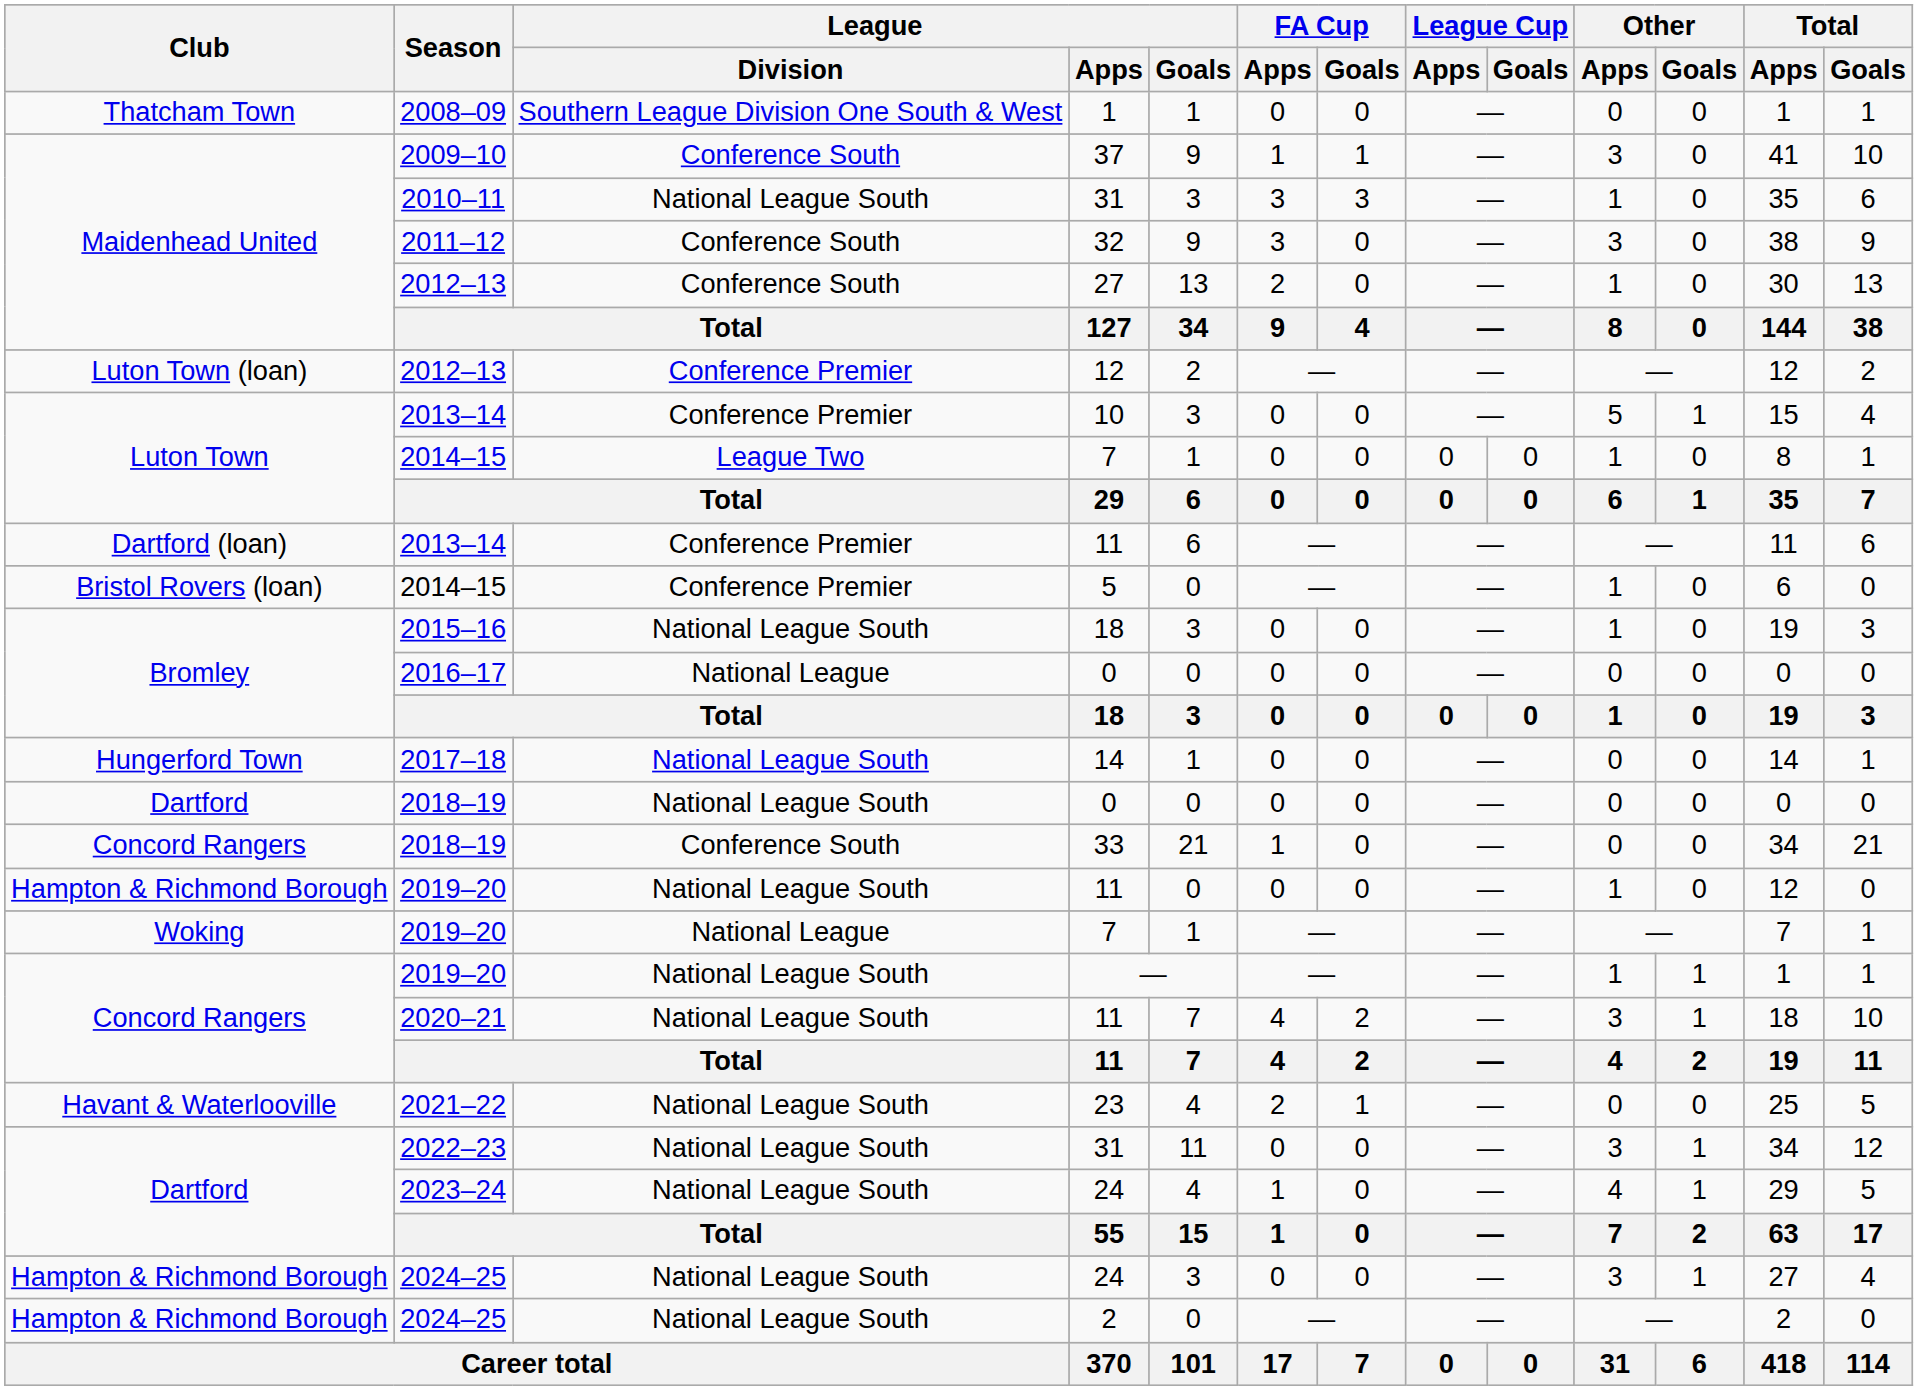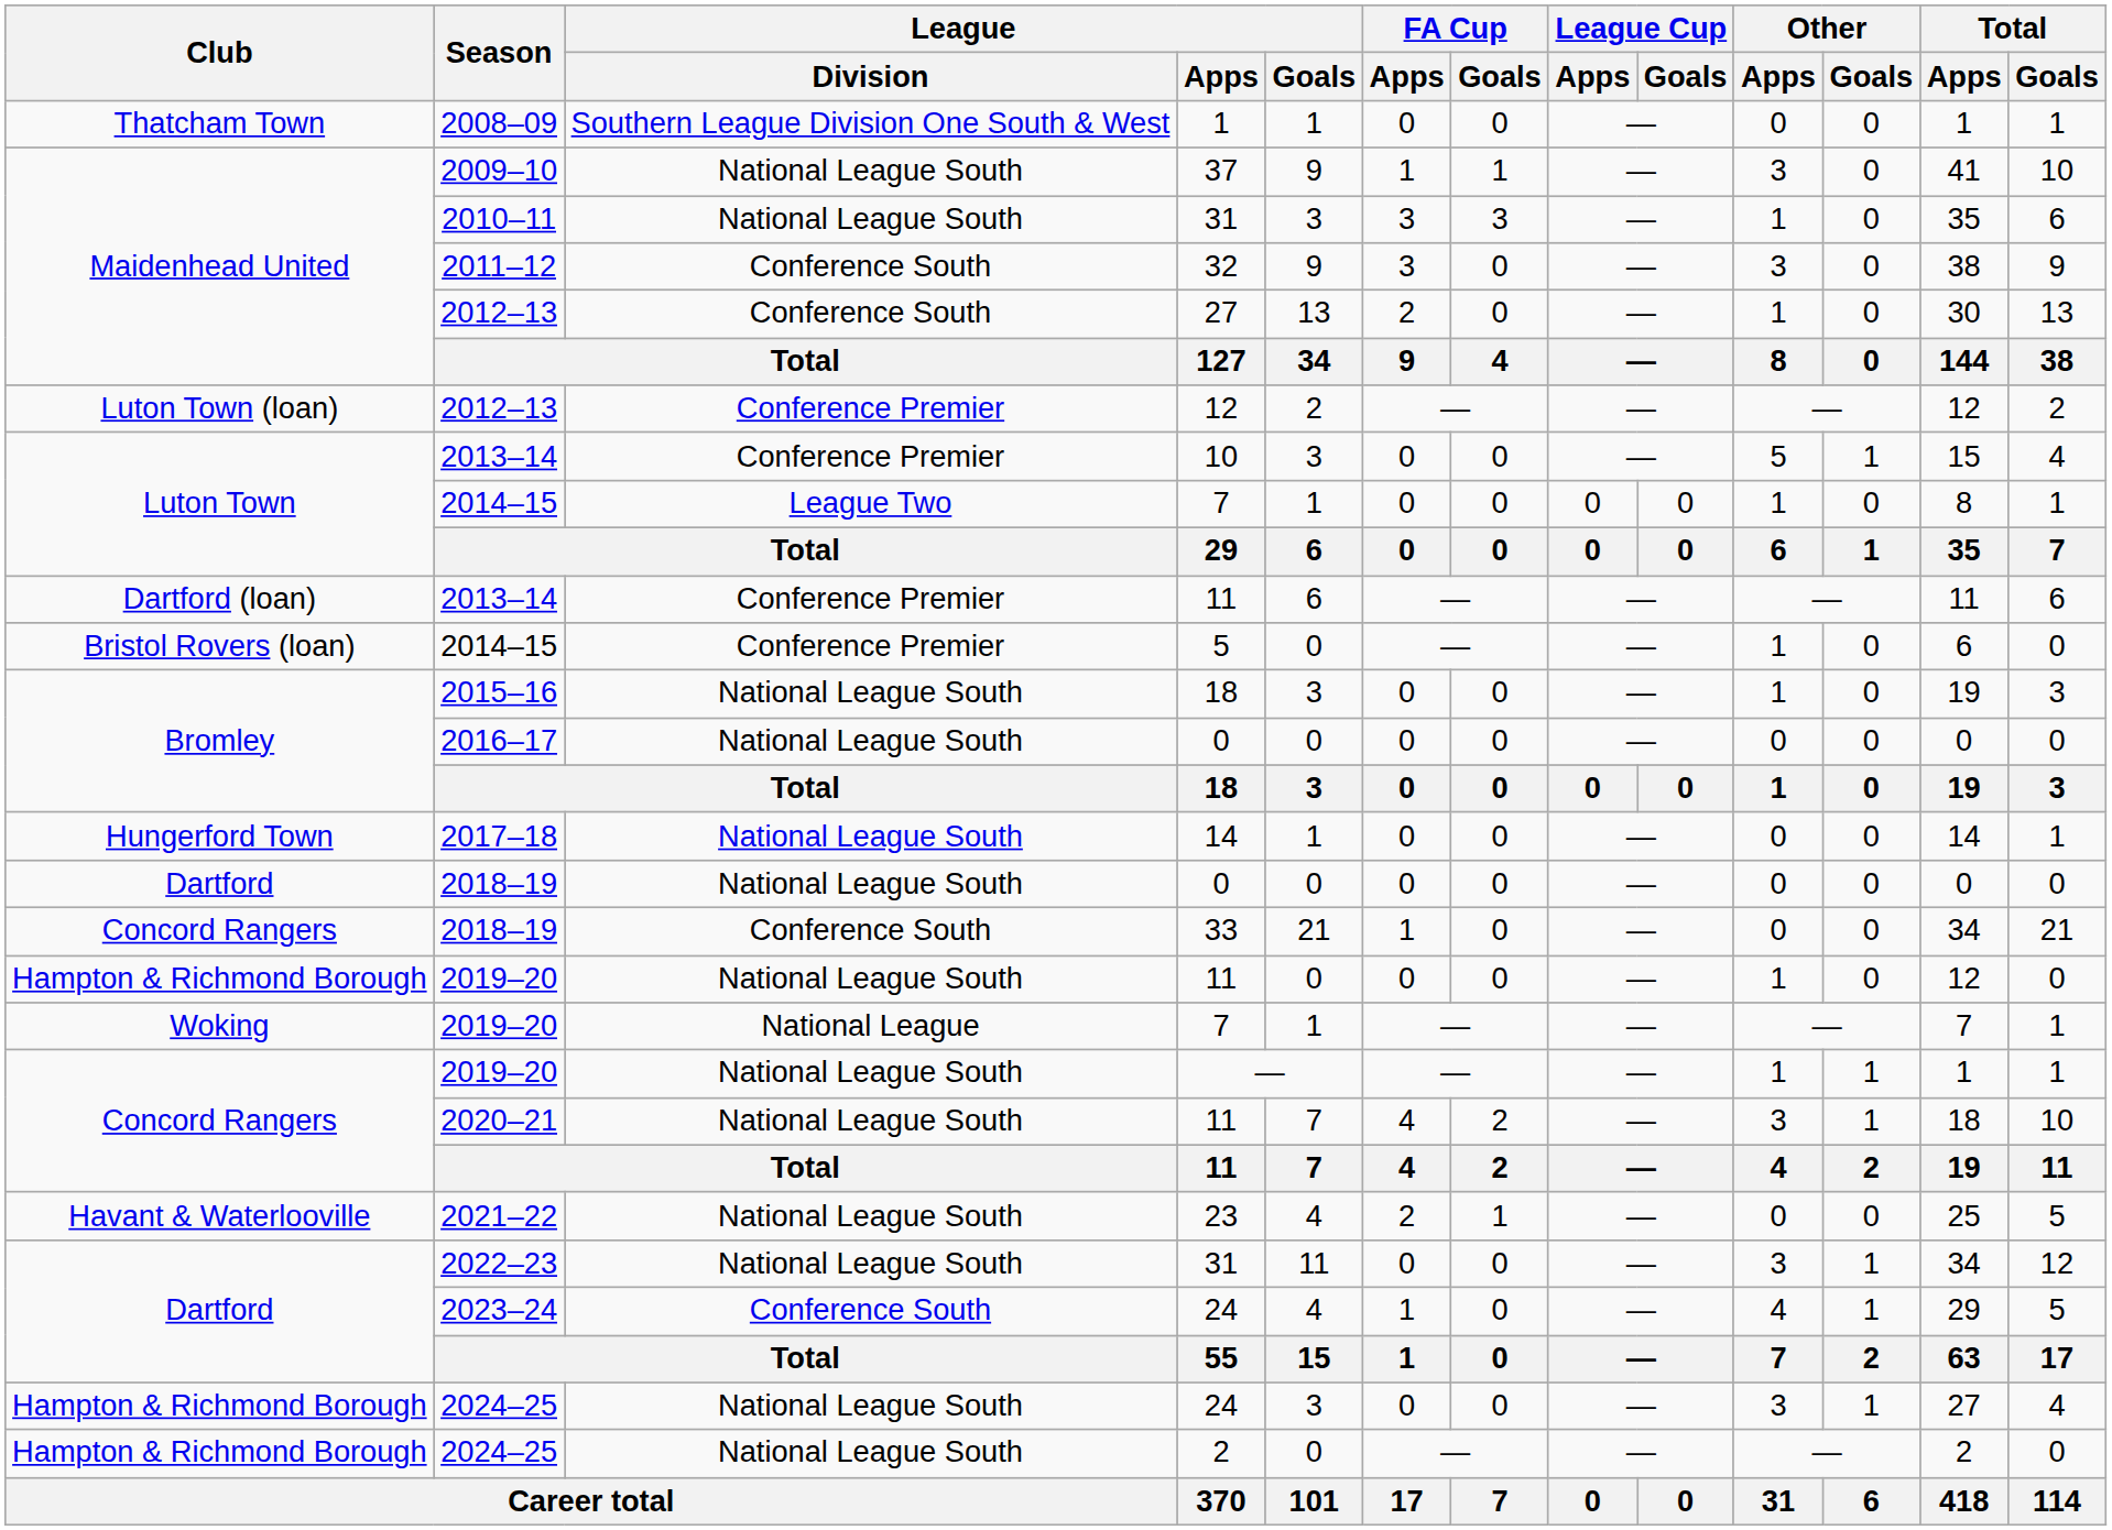 <table class=wikitable style="text-align:center;">
 <tr>
 <th rowspan=2>Club</th>
 <th rowspan=2>Season</th>
 <th colspan=3>League</th>
 <th colspan=2><a href='#'>FA Cup</a></th>
 <th colspan=2><a href='#'>League Cup</a></th>
 <th colspan=2>Other</th>
 <th colspan=2>Total</th>
 </tr>
 <tr>
 <th>Division</th>
 <th>Apps</th>
 <th>Goals</th>
 <th>Apps</th>
 <th>Goals</th>
 <th>Apps</th>
 <th>Goals</th>
 <th>Apps</th>
 <th>Goals</th>
 <th>Apps</th>
 <th>Goals</th>
 </tr>
 <tr>
 <td><a href='#'>Thatcham Town</a></td>
 <td><a href='#'>2008–09</a></td>
 <td><a href='#'>Southern League Division One South & West</a></td>
 <td>1</td>
 <td>1</td>
 <td>0</td>
 <td>0</td>
 <td colspan=2>—</td>
 <td>0</td>
 <td>0</td>
 <td>1</td>
 <td>1</td>
 </tr>
 <tr>
 <td rowspan=5><a href='#'>Maidenhead United</a></td>
 <td><a href='#'>2009–10</a></td>
-<td><a href='#'>Conference South</a></td>
+<td>National League South</td>
 <td>37</td>
 <td>9</td>
 <td>1</td>
 <td>1</td>
 <td colspan=2>—</td>
 <td>3</td>
 <td>0</td>
 <td>41</td>
 <td>10</td>
 </tr>
 <tr>
 <td><a href='#'>2010–11</a></td>
 <td>National League South</td>
 <td>31</td>
 <td>3</td>
 <td>3</td>
 <td>3</td>
 <td colspan=2>—</td>
 <td>1</td>
 <td>0</td>
 <td>35</td>
 <td>6</td>
 </tr>
 <tr>
 <td><a href='#'>2011–12</a></td>
 <td>Conference South</td>
 <td>32</td>
 <td>9</td>
 <td>3</td>
 <td>0</td>
 <td colspan=2>—</td>
 <td>3</td>
 <td>0</td>
 <td>38</td>
 <td>9</td>
 </tr>
 <tr>
 <td><a href='#'>2012–13</a></td>
 <td>Conference South</td>
 <td>27</td>
 <td>13</td>
 <td>2</td>
 <td>0</td>
 <td colspan=2>—</td>
 <td>1</td>
 <td>0</td>
 <td>30</td>
 <td>13</td>
 </tr>
 <tr>
 <th colspan=2>Total</th>
 <th>127</th>
 <th>34</th>
 <th>9</th>
 <th>4</th>
 <th colspan=2>—</th>
 <th>8</th>
 <th>0</th>
 <th>144</th>
 <th>38</th>
 </tr>
 <tr>
 <td><a href='#'>Luton Town</a> (loan)</td>
 <td><a href='#'>2012–13</a></td>
 <td><a href='#'>Conference Premier</a></td>
 <td>12</td>
 <td>2</td>
 <td colspan=2>—</td>
 <td colspan=2>—</td>
 <td colspan=2>—</td>
 <td>12</td>
 <td>2</td>
 </tr>
 <tr>
 <td rowspan=3><a href='#'>Luton Town</a></td>
 <td><a href='#'>2013–14</a></td>
 <td>Conference Premier</td>
 <td>10</td>
 <td>3</td>
 <td>0</td>
 <td>0</td>
 <td colspan=2>—</td>
 <td>5</td>
 <td>1</td>
 <td>15</td>
 <td>4</td>
 </tr>
 <tr>
 <td><a href='#'>2014–15</a></td>
 <td><a href='#'>League Two</a></td>
 <td>7</td>
 <td>1</td>
 <td>0</td>
 <td>0</td>
 <td>0</td>
 <td>0</td>
 <td>1</td>
 <td>0</td>
 <td>8</td>
 <td>1</td>
 </tr>
 <tr>
 <th colspan=2>Total</th>
 <th>29</th>
 <th>6</th>
 <th>0</th>
 <th>0</th>
 <th>0</th>
 <th>0</th>
 <th>6</th>
 <th>1</th>
 <th>35</th>
 <th>7</th>
 </tr>
 <tr>
 <td><a href='#'>Dartford</a> (loan)</td>
 <td><a href='#'>2013–14</a></td>
 <td>Conference Premier</td>
 <td>11</td>
 <td>6</td>
 <td colspan=2>—</td>
 <td colspan=2>—</td>
 <td colspan=2>—</td>
 <td>11</td>
 <td>6</td>
 </tr>
 <tr>
 <td><a href='#'>Bristol Rovers</a> (loan)</td>
 <td>2014–15</td>
 <td>Conference Premier</td>
 <td>5</td>
 <td>0</td>
 <td colspan=2>—</td>
 <td colspan=2>—</td>
 <td>1</td>
 <td>0</td>
 <td>6</td>
 <td>0</td>
 </tr>
 <tr>
 <td rowspan=3><a href='#'>Bromley</a></td>
 <td><a href='#'>2015–16</a></td>
 <td>National League South</td>
 <td>18</td>
 <td>3</td>
 <td>0</td>
 <td>0</td>
 <td colspan=2>—</td>
 <td>1</td>
 <td>0</td>
 <td>19</td>
 <td>3</td>
 </tr>
 <tr>
 <td><a href='#'>2016–17</a></td>
-<td>National League</td>
+<td>National League South</td>
 <td>0</td>
 <td>0</td>
 <td>0</td>
 <td>0</td>
 <td colspan=2>—</td>
 <td>0</td>
 <td>0</td>
 <td>0</td>
 <td>0</td>
 </tr>
 <tr>
 <th colspan=2>Total</th>
 <th>18</th>
 <th>3</th>
 <th>0</th>
 <th>0</th>
 <th>0</th>
 <th>0</th>
 <th>1</th>
 <th>0</th>
 <th>19</th>
 <th>3</th>
 </tr>
 <tr>
 <td rowspan=1><a href='#'>Hungerford Town</a></td>
 <td><a href='#'>2017–18</a></td>
 <td><a href='#'>National League South</a></td>
 <td>14</td>
 <td>1</td>
 <td>0</td>
 <td>0</td>
 <td colspan=2>—</td>
 <td>0</td>
 <td>0</td>
 <td>14</td>
 <td>1</td>
 </tr>
 <tr>
 <td rowspan=1><a href='#'>Dartford</a></td>
 <td><a href='#'>2018–19</a></td>
 <td>National League South</td>
 <td>0</td>
 <td>0</td>
 <td>0</td>
 <td>0</td>
 <td colspan=2>—</td>
 <td>0</td>
 <td>0</td>
 <td>0</td>
 <td>0</td>
 </tr>
 <tr>
 <td rowspan=1><a href='#'>Concord Rangers</a></td>
 <td><a href='#'>2018–19</a></td>
 <td>Conference South</td>
 <td>33</td>
 <td>21</td>
 <td>1</td>
 <td>0</td>
 <td colspan=2>—</td>
 <td>0</td>
 <td>0</td>
 <td>34</td>
 <td>21</td>
 </tr>
 <tr>
 <td><a href='#'>Hampton & Richmond Borough</a></td>
 <td><a href='#'>2019–20</a></td>
 <td>National League South</td>
 <td>11</td>
 <td>0</td>
 <td>0</td>
 <td>0</td>
 <td colspan=2>—</td>
 <td>1</td>
 <td>0</td>
 <td>12</td>
 <td>0</td>
 </tr>
 <tr>
 <td rowspan=1><a href='#'>Woking</a></td>
 <td><a href='#'>2019–20</a></td>
 <td>National League</td>
 <td>7</td>
 <td>1</td>
 <td colspan=2>—</td>
 <td colspan=2>—</td>
 <td colspan=2>—</td>
 <td>7</td>
 <td>1</td>
 </tr>
 <tr>
 <td rowspan=3><a href='#'>Concord Rangers</a></td>
 <td><a href='#'>2019–20</a></td>
 <td>National League South</td>
 <td colspan=2>—</td>
 <td colspan=2>—</td>
 <td colspan=2>—</td>
 <td>1</td>
 <td>1</td>
 <td>1</td>
 <td>1</td>
 </tr>
 <tr>
 <td><a href='#'>2020–21</a></td>
 <td>National League South</td>
 <td>11</td>
 <td>7</td>
 <td>4</td>
 <td>2</td>
 <td colspan=2>—</td>
 <td>3</td>
 <td>1</td>
 <td>18</td>
 <td>10</td>
 </tr>
 <tr>
 <th colspan=2>Total</th>
 <th>11</th>
 <th>7</th>
 <th>4</th>
 <th>2</th>
 <th colspan=2>—</th>
 <th>4</th>
 <th>2</th>
 <th>19</th>
 <th>11</th>
 </tr>
 <tr>
 <td rowspan=1><a href='#'>Havant & Waterlooville</a></td>
 <td><a href='#'>2021–22</a></td>
 <td>National League South</td>
 <td>23</td>
 <td>4</td>
 <td>2</td>
 <td>1</td>
 <td colspan=2>—</td>
 <td>0</td>
 <td>0</td>
 <td>25</td>
 <td>5</td>
 </tr>
 <tr>
 <td rowspan=3><a href='#'>Dartford</a></td>
 <td><a href='#'>2022–23</a></td>
 <td>National League South</td>
 <td>31</td>
 <td>11</td>
 <td>0</td>
 <td>0</td>
 <td colspan=2>—</td>
 <td>3</td>
 <td>1</td>
 <td>34</td>
 <td>12</td>
 </tr>
 <tr>
 <td><a href='#'>2023–24</a></td>
-<td>National League South</td>
+<td><a href='#'>Conference South</a></td>
 <td>24</td>
 <td>4</td>
 <td>1</td>
 <td>0</td>
 <td colspan=2>—</td>
 <td>4</td>
 <td>1</td>
 <td>29</td>
 <td>5</td>
 </tr>
 <tr>
 <th colspan=2>Total</th>
 <th>55</th>
 <th>15</th>
 <th>1</th>
 <th>0</th>
 <th colspan=2>—</th>
 <th>7</th>
 <th>2</th>
 <th>63</th>
 <th>17</th>
 </tr>
 <tr>
 <td><a href='#'>Hampton & Richmond Borough</a></td>
 <td><a href='#'>2024–25</a></td>
 <td>National League South</td>
 <td>24</td>
 <td>3</td>
 <td>0</td>
 <td>0</td>
 <td colspan=2>—</td>
 <td>3</td>
 <td>1</td>
 <td>27</td>
 <td>4</td>
 </tr>
 <tr>
 <td><a href='#'>Hampton & Richmond Borough</a></td>
 <td><a href='#'>2024–25</a></td>
 <td>National League South</td>
 <td>2</td>
 <td>0</td>
 <td colspan=2>—</td>
 <td colspan=2>—</td>
 <td colspan=2>—</td>
 <td>2</td>
 <td>0</td>
 </tr>
 <tr>
 <th colspan=3>Career total</th>
 <th>370</th>
 <th>101</th>
 <th>17</th>
 <th>7</th>
 <th>0</th>
 <th>0</th>
 <th>31</th>
 <th>6</th>
 <th>418</th>
 <th>114</th>
 </tr>
 </table>
